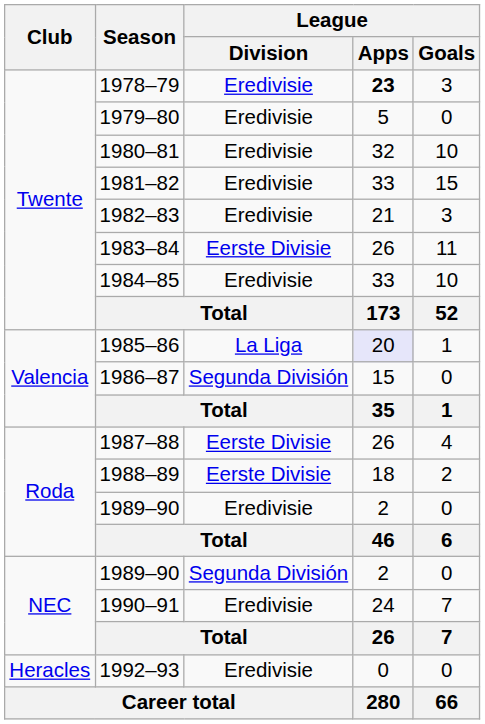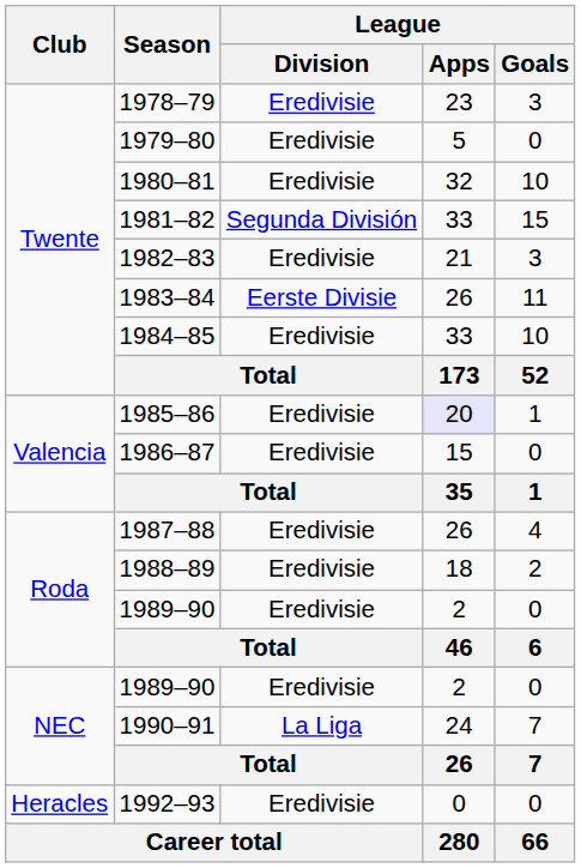 <table class="wikitable" style="text-align:center">
 <tr>
 <th rowspan="2">Club</th>
 <th rowspan="2">Season</th>
 <th colspan="3">League</th>
 </tr>
 <tr>
 <th>Division</th>
 <th>Apps</th>
 <th>Goals</th>
 </tr>
 <tr>
 <td rowspan="8"><a href='#'>Twente</a></td>
 <td>1978–79</td>
 <td><a href='#'>Eredivisie</a></td>
-<td><strong>23</strong></td>
+<td>23</td>
 <td>3</td>
 </tr>
 <tr>
 <td>1979–80</td>
 <td>Eredivisie</td>
 <td>5</td>
 <td>0</td>
 </tr>
 <tr>
 <td>1980–81</td>
 <td>Eredivisie</td>
 <td>32</td>
 <td>10</td>
 </tr>
 <tr>
 <td>1981–82</td>
-<td>Eredivisie</td>
+<td><a href='#'>Segunda División</a></td>
 <td>33</td>
 <td>15</td>
 </tr>
 <tr>
 <td>1982–83</td>
 <td>Eredivisie</td>
 <td>21</td>
 <td>3</td>
 </tr>
 <tr>
 <td>1983–84</td>
 <td><a href='#'>Eerste Divisie</a></td>
 <td>26</td>
 <td>11</td>
 </tr>
 <tr>
 <td>1984–85</td>
 <td>Eredivisie</td>
 <td>33</td>
 <td>10</td>
 </tr>
 <tr>
 <th colspan="2">Total</th>
 <th>173</th>
 <th>52</th>
 </tr>
 <tr>
 <td rowspan="3"><a href='#'>Valencia</a></td>
 <td>1985–86</td>
-<td><a href='#'>La Liga</a></td>
+<td>Eredivisie</td>
 <td style="background: lavender;">20</td>
 <td>1</td>
 </tr>
 <tr>
 <td>1986–87</td>
-<td><a href='#'>Segunda División</a></td>
+<td>Eredivisie</td>
 <td>15</td>
 <td>0</td>
 </tr>
 <tr>
 <th colspan="2">Total</th>
 <th>35</th>
 <th>1</th>
 </tr>
 <tr>
 <td rowspan="4"><a href='#'>Roda</a></td>
 <td>1987–88</td>
-<td><a href='#'>Eerste Divisie</a></td>
+<td>Eredivisie</td>
 <td>26</td>
 <td>4</td>
 </tr>
 <tr>
 <td>1988–89</td>
-<td><a href='#'>Eerste Divisie</a></td>
+<td>Eredivisie</td>
 <td>18</td>
 <td>2</td>
 </tr>
 <tr>
 <td>1989–90</td>
 <td>Eredivisie</td>
 <td>2</td>
 <td>0</td>
 </tr>
 <tr>
 <th colspan="2">Total</th>
 <th>46</th>
 <th>6</th>
 </tr>
 <tr>
 <td rowspan="3"><a href='#'>NEC</a></td>
 <td>1989–90</td>
-<td><a href='#'>Segunda División</a></td>
+<td>Eredivisie</td>
 <td>2</td>
 <td>0</td>
 </tr>
 <tr>
 <td>1990–91</td>
-<td>Eredivisie</td>
+<td><a href='#'>La Liga</a></td>
 <td>24</td>
 <td>7</td>
 </tr>
 <tr>
 <th colspan="2">Total</th>
 <th>26</th>
 <th>7</th>
 </tr>
 <tr>
 <td><a href='#'>Heracles</a></td>
 <td>1992–93</td>
 <td>Eredivisie</td>
 <td>0</td>
 <td>0</td>
 </tr>
 <tr>
 <th colspan="3">Career total</th>
 <th>280</th>
 <th>66</th>
 </tr>
 </table>
